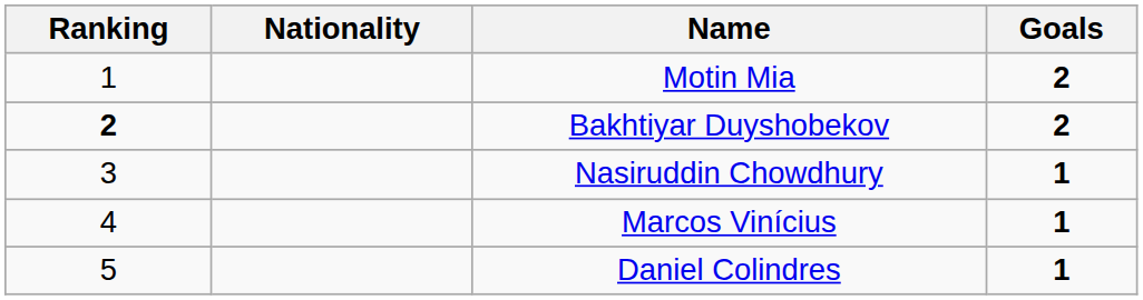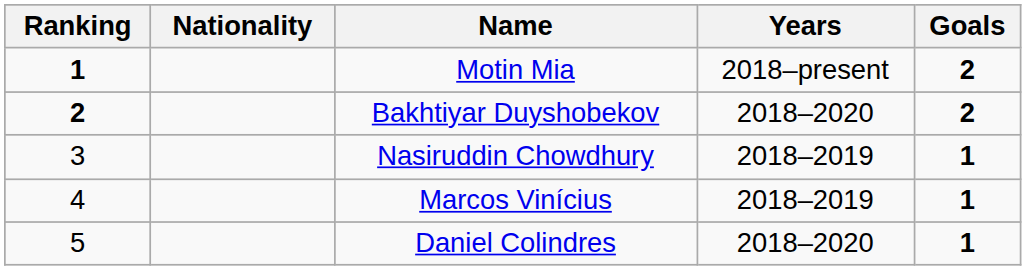 <table class="wikitable sortable" style=text-align:center;width:30%>
 <tr>
 <th>Ranking</th>
 <th>Nationality</th>
 <th>Name</th>
+<th>Years</th>
 <th>Goals</th>
 </tr>
 <tr>
-<td>1</td>
+<td><strong>1</strong></td>
 <td align=left></td>
 <td><a href='#'>Motin Mia</a></td>
+<td>2018–present</td>
 <td><strong>2</strong></td>
 </tr>
 <tr>
 <td><strong>2</strong></td>
 <td align=left></td>
 <td><a href='#'>Bakhtiyar Duyshobekov</a></td>
+<td>2018–2020</td>
 <td><strong>2</strong></td>
 </tr>
 <tr>
 <td>3</td>
 <td align=left></td>
 <td><a href='#'>Nasiruddin Chowdhury</a></td>
+<td>2018–2019</td>
 <td><strong>1</strong></td>
 </tr>
 <tr>
 <td>4</td>
 <td align=left></td>
 <td><a href='#'>Marcos Vinícius</a></td>
+<td>2018–2019</td>
 <td><strong>1</strong></td>
 </tr>
 <tr>
 <td>5</td>
 <td align=left></td>
 <td><a href='#'>Daniel Colindres</a></td>
+<td>2018–2020</td>
 <td><strong>1</strong></td>
 </tr>
 </table>
